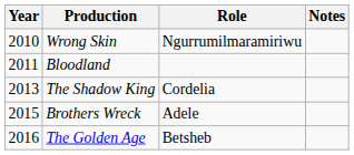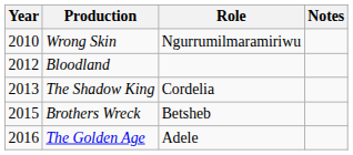 <table class="wikitable sortable">
 <tr>
 <th>Year</th>
 <th>Production</th>
 <th>Role</th>
 <th>Notes</th>
 </tr>
 <tr>
 <td>2010</td>
 <td><em>Wrong Skin</em></td>
 <td>Ngurrumilmaramiriwu</td>
 <td></td>
 </tr>
 <tr>
-<td>2011</td>
+<td>2012</td>
 <td><em>Bloodland</em></td>
 <td></td>
 <td></td>
 </tr>
 <tr>
 <td>2013</td>
 <td><em>The Shadow King</em></td>
 <td>Cordelia</td>
 <td></td>
 </tr>
 <tr>
 <td>2015</td>
 <td><em>Brothers Wreck</em></td>
-<td>Adele</td>
+<td>Betsheb</td>
 <td></td>
 </tr>
 <tr>
 <td>2016</td>
 <td><em><a href='#'>The Golden Age</a></em></td>
-<td>Betsheb</td>
+<td>Adele</td>
 <td></td>
 </tr>
 </table>
